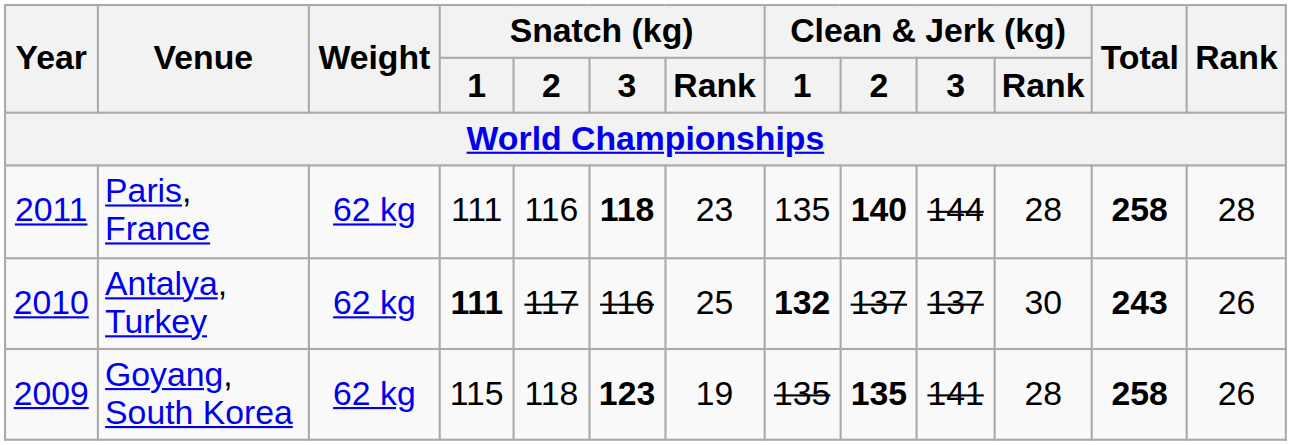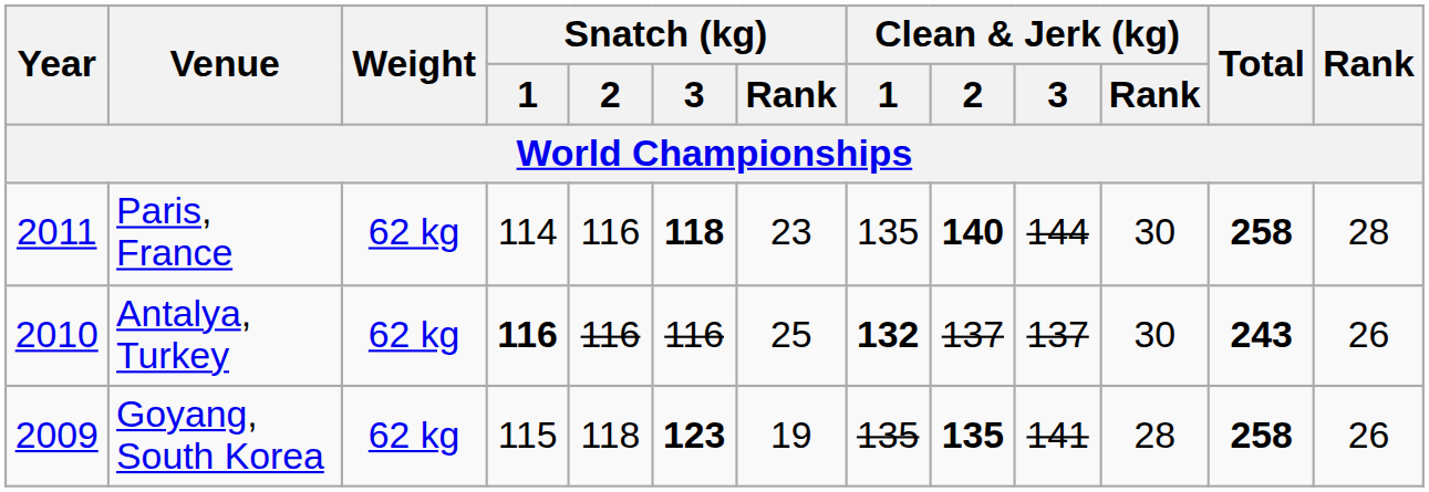 <table class = "wikitable" style="text-align:center;">
 <tr>
 <th rowspan=2 width=40>Year</th>
 <th rowspan=2 width=250>Venue</th>
 <th rowspan=2 width=60>Weight</th>
 <th colspan=4>Snatch (kg)</th>
 <th colspan=4>Clean & Jerk (kg)</th>
 <th rowspan=2 width=40>Total</th>
 <th rowspan=2 width=40>Rank</th>
 </tr>
 <tr>
 <th width=40>1</th>
 <th width=40>2</th>
 <th width=40>3</th>
 <th width=40>Rank</th>
 <th width=40>1</th>
 <th width=40>2</th>
 <th width=40>3</th>
 <th width=40>Rank</th>
 </tr>
 <tr>
 <th colspan=13><a href='#'>World Championships</a></th>
 </tr>
 <tr>
 <td><a href='#'>2011</a></td>
 <td align=left> <a href='#'>Paris</a>, <a href='#'>France</a></td>
 <td><a href='#'>62 kg</a></td>
-<td>111</td>
+<td>114</td>
 <td>116</td>
 <td><strong>118</strong></td>
 <td>23</td>
 <td>135</td>
 <td><strong>140</strong></td>
 <td><s>144</s></td>
-<td>28</td>
+<td>30</td>
 <td><strong>258</strong></td>
 <td>28</td>
 </tr>
 <tr>
 <td><a href='#'>2010</a></td>
 <td align=left> <a href='#'>Antalya</a>, <a href='#'>Turkey</a></td>
 <td><a href='#'>62 kg</a></td>
-<td><strong>111</strong></td>
-<td><s>117</s></td>
+<td><strong>116</strong></td>
+<td><s>116</s></td>
 <td><s>116</s></td>
 <td>25</td>
 <td><strong>132</strong></td>
 <td><s>137</s></td>
 <td><s>137</s></td>
 <td>30</td>
 <td><strong>243</strong></td>
 <td>26</td>
 </tr>
 <tr>
 <td><a href='#'>2009</a></td>
 <td align=left> <a href='#'>Goyang</a>, <a href='#'>South Korea</a></td>
 <td><a href='#'>62 kg</a></td>
 <td>115</td>
 <td>118</td>
 <td><strong>123</strong></td>
 <td>19</td>
 <td><s>135</s></td>
 <td><strong>135</strong></td>
 <td><s>141</s></td>
 <td>28</td>
 <td><strong>258</strong></td>
 <td>26</td>
 </tr>
 </table>
